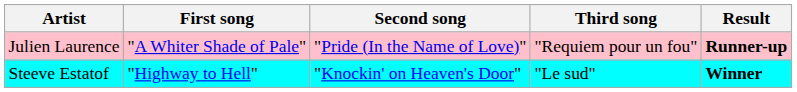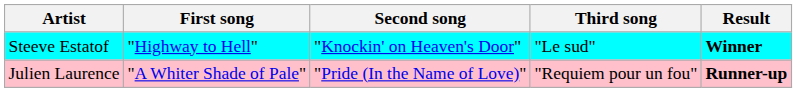 <table class=wikitable>
 <tr>
 <th>Artist</th>
 <th>First song</th>
 <th>Second song</th>
 <th>Third song</th>
 <th>Result</th>
 </tr>
+<tr style="background:cyan;">
+<td>Steeve Estatof</td>
+<td>"<a href='#'>Highway to Hell</a>"</td>
+<td>"<a href='#'>Knockin' on Heaven's Door</a>"</td>
+<td>"Le sud"</td>
+<td><strong>Winner</strong></td>
+</tr>
 <tr style="background:pink;">
 <td>Julien Laurence</td>
 <td>"<a href='#'>A Whiter Shade of Pale</a>"</td>
 <td>"<a href='#'>Pride (In the Name of Love)</a>"</td>
 <td>"Requiem pour un fou"</td>
 <td><strong>Runner-up</strong></td>
 </tr>
-<tr style="background:cyan;">
-<td>Steeve Estatof</td>
-<td>"<a href='#'>Highway to Hell</a>"</td>
-<td>"<a href='#'>Knockin' on Heaven's Door</a>"</td>
-<td>"Le sud"</td>
-<td><strong>Winner</strong></td>
-</tr>
 </table>
